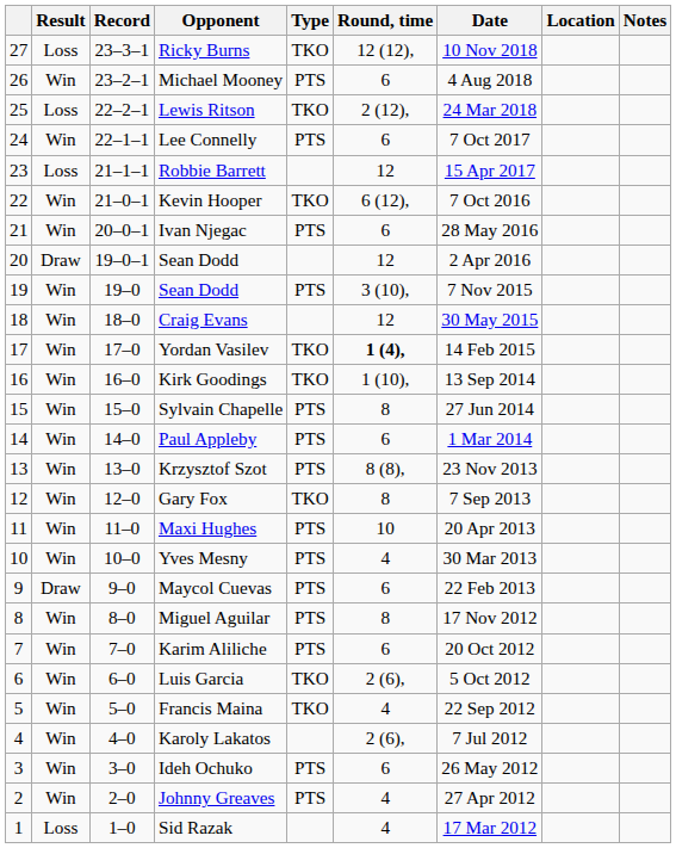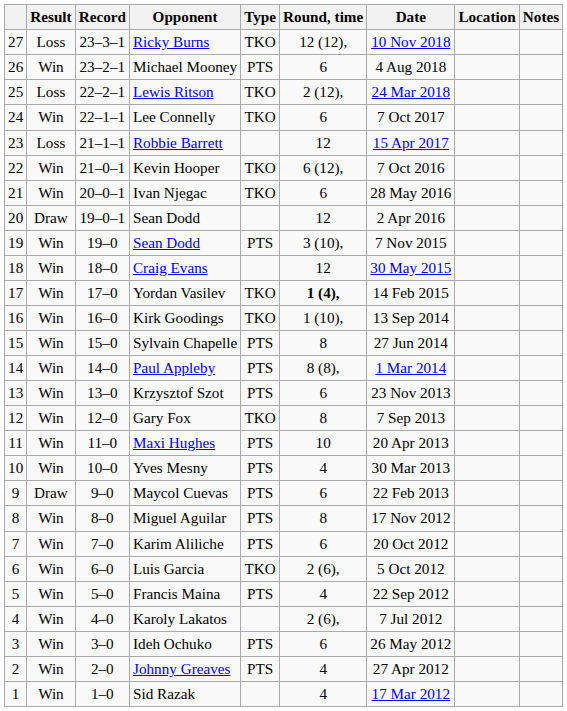 <table class="wikitable" style="text-align:center; font-size:95%">
 <tr>
 <th></th>
 <th>Result</th>
 <th>Record</th>
 <th>Opponent</th>
 <th>Type</th>
 <th>Round, time</th>
 <th>Date</th>
 <th>Location</th>
 <th>Notes</th>
 </tr>
 <tr>
 <td>27</td>
 <td>Loss</td>
 <td>23–3–1</td>
 <td style="text-align:left;"><a href='#'>Ricky Burns</a></td>
 <td>TKO</td>
 <td>12 (12), </td>
 <td><a href='#'>10 Nov 2018</a></td>
 <td style="text-align:left;"></td>
 <td></td>
 </tr>
 <tr>
 <td>26</td>
 <td>Win</td>
 <td>23–2–1</td>
 <td style="text-align:left;">Michael Mooney</td>
 <td>PTS</td>
 <td>6</td>
 <td>4 Aug 2018</td>
 <td style="text-align:left;"></td>
 <td></td>
 </tr>
 <tr>
 <td>25</td>
 <td>Loss</td>
 <td>22–2–1</td>
 <td style="text-align:left;"><a href='#'>Lewis Ritson</a></td>
 <td>TKO</td>
 <td>2 (12), </td>
 <td><a href='#'>24 Mar 2018</a></td>
 <td style="text-align:left;"></td>
 <td style="text-align:left;"></td>
 </tr>
 <tr>
 <td>24</td>
 <td>Win</td>
 <td>22–1–1</td>
 <td style="text-align:left;">Lee Connelly</td>
-<td>PTS</td>
+<td>TKO</td>
 <td>6</td>
 <td>7 Oct 2017</td>
 <td style="text-align:left;"></td>
 <td></td>
 </tr>
 <tr>
 <td>23</td>
 <td>Loss</td>
 <td>21–1–1</td>
 <td style="text-align:left;"><a href='#'>Robbie Barrett</a></td>
 <td></td>
 <td>12</td>
 <td><a href='#'>15 Apr 2017</a></td>
 <td style="text-align:left;"></td>
 <td style="text-align:left;"></td>
 </tr>
 <tr>
 <td>22</td>
 <td>Win</td>
 <td>21–0–1</td>
 <td style="text-align:left;">Kevin Hooper</td>
 <td>TKO</td>
 <td>6 (12), </td>
 <td>7 Oct 2016</td>
 <td style="text-align:left;"></td>
 <td style="text-align:left;"></td>
 </tr>
 <tr>
 <td>21</td>
 <td>Win</td>
 <td>20–0–1</td>
 <td style="text-align:left;">Ivan Njegac</td>
-<td>PTS</td>
+<td>TKO</td>
 <td>6</td>
 <td>28 May 2016</td>
 <td style="text-align:left;"></td>
 <td></td>
 </tr>
 <tr>
 <td>20</td>
 <td>Draw</td>
 <td>19–0–1</td>
 <td style="text-align:left;">Sean Dodd</td>
 <td></td>
 <td>12</td>
 <td>2 Apr 2016</td>
 <td style="text-align:left;"></td>
 <td style="text-align:left;"></td>
 </tr>
 <tr>
 <td>19</td>
 <td>Win</td>
 <td>19–0</td>
 <td style="text-align:left;"><a href='#'>Sean Dodd</a></td>
 <td>PTS</td>
 <td>3 (10), </td>
 <td>7 Nov 2015</td>
 <td style="text-align:left;"></td>
 <td style="text-align:left;"></td>
 </tr>
 <tr>
 <td>18</td>
 <td>Win</td>
 <td>18–0</td>
 <td style="text-align:left;"><a href='#'>Craig Evans</a></td>
 <td></td>
 <td>12</td>
 <td><a href='#'>30 May 2015</a></td>
 <td style="text-align:left;"></td>
 <td style="text-align:left;"></td>
 </tr>
 <tr>
 <td>17</td>
 <td>Win</td>
 <td>17–0</td>
 <td style="text-align:left;">Yordan Vasilev</td>
 <td>TKO</td>
 <td><strong>1 (4), </strong></td>
 <td>14 Feb 2015</td>
 <td style="text-align:left;"></td>
 <td></td>
 </tr>
 <tr>
 <td>16</td>
 <td>Win</td>
 <td>16–0</td>
 <td style="text-align:left;">Kirk Goodings</td>
 <td>TKO</td>
 <td>1 (10), </td>
 <td>13 Sep 2014</td>
 <td style="text-align:left;"></td>
 <td style="text-align:left;"></td>
 </tr>
 <tr>
 <td>15</td>
 <td>Win</td>
 <td>15–0</td>
 <td style="text-align:left;">Sylvain Chapelle</td>
 <td>PTS</td>
 <td>8</td>
 <td>27 Jun 2014</td>
 <td style="text-align:left;"></td>
 <td></td>
 </tr>
 <tr>
 <td>14</td>
 <td>Win</td>
 <td>14–0</td>
 <td style="text-align:left;"><a href='#'>Paul Appleby</a></td>
 <td>PTS</td>
-<td>6</td>
+<td>8 (8), </td>
 <td><a href='#'>1 Mar 2014</a></td>
 <td style="text-align:left;"></td>
 <td></td>
 </tr>
 <tr>
 <td>13</td>
 <td>Win</td>
 <td>13–0</td>
 <td style="text-align:left;">Krzysztof Szot</td>
 <td>PTS</td>
-<td>8 (8), </td>
+<td>6</td>
 <td>23 Nov 2013</td>
 <td style="text-align:left;"></td>
 <td></td>
 </tr>
 <tr>
 <td>12</td>
 <td>Win</td>
 <td>12–0</td>
 <td style="text-align:left;">Gary Fox</td>
 <td>TKO</td>
 <td>8</td>
 <td>7 Sep 2013</td>
 <td style="text-align:left;"></td>
 <td></td>
 </tr>
 <tr>
 <td>11</td>
 <td>Win</td>
 <td>11–0</td>
 <td style="text-align:left;"><a href='#'>Maxi Hughes</a></td>
 <td>PTS</td>
 <td>10</td>
 <td>20 Apr 2013</td>
 <td style="text-align:left;"></td>
 <td style="text-align:left;"></td>
 </tr>
 <tr>
 <td>10</td>
 <td>Win</td>
 <td>10–0</td>
 <td style="text-align:left;">Yves Mesny</td>
 <td>PTS</td>
 <td>4</td>
 <td>30 Mar 2013</td>
 <td style="text-align:left;"></td>
 <td></td>
 </tr>
 <tr>
 <td>9</td>
 <td>Draw</td>
 <td>9–0</td>
 <td style="text-align:left;">Maycol Cuevas</td>
 <td>PTS</td>
 <td>6</td>
 <td>22 Feb 2013</td>
 <td style="text-align:left;"></td>
 <td></td>
 </tr>
 <tr>
 <td>8</td>
 <td>Win</td>
 <td>8–0</td>
 <td style="text-align:left;">Miguel Aguilar</td>
 <td>PTS</td>
 <td>8</td>
 <td>17 Nov 2012</td>
 <td style="text-align:left;"></td>
 <td></td>
 </tr>
 <tr>
 <td>7</td>
 <td>Win</td>
 <td>7–0</td>
 <td style="text-align:left;">Karim Aliliche</td>
 <td>PTS</td>
 <td>6</td>
 <td>20 Oct 2012</td>
 <td style="text-align:left;"></td>
 <td></td>
 </tr>
 <tr>
 <td>6</td>
 <td>Win</td>
 <td>6–0</td>
 <td style="text-align:left;">Luis Garcia</td>
 <td>TKO</td>
 <td>2 (6), </td>
 <td>5 Oct 2012</td>
 <td style="text-align:left;"></td>
 <td></td>
 </tr>
 <tr>
 <td>5</td>
 <td>Win</td>
 <td>5–0</td>
 <td style="text-align:left;">Francis Maina</td>
-<td>TKO</td>
+<td>PTS</td>
 <td>4</td>
 <td>22 Sep 2012</td>
 <td style="text-align:left;"></td>
 <td></td>
 </tr>
 <tr>
 <td>4</td>
 <td>Win</td>
 <td>4–0</td>
 <td style="text-align:left;">Karoly Lakatos</td>
 <td></td>
 <td>2 (6), </td>
 <td>7 Jul 2012</td>
 <td style="text-align:left;"></td>
 <td></td>
 </tr>
 <tr>
 <td>3</td>
 <td>Win</td>
 <td>3–0</td>
 <td style="text-align:left;">Ideh Ochuko</td>
 <td>PTS</td>
 <td>6</td>
 <td>26 May 2012</td>
 <td style="text-align:left;"></td>
 <td></td>
 </tr>
 <tr>
 <td>2</td>
 <td>Win</td>
 <td>2–0</td>
 <td style="text-align:left;"><a href='#'>Johnny Greaves</a></td>
 <td>PTS</td>
 <td>4</td>
 <td>27 Apr 2012</td>
 <td style="text-align:left;"></td>
 <td></td>
 </tr>
 <tr>
 <td>1</td>
-<td>Loss</td>
+<td>Win</td>
 <td>1–0</td>
 <td style="text-align:left;">Sid Razak</td>
 <td></td>
 <td>4</td>
 <td><a href='#'>17 Mar 2012</a></td>
 <td style="text-align:left;"></td>
 <td></td>
 </tr>
 <tr>
 </tr>
 </table>
